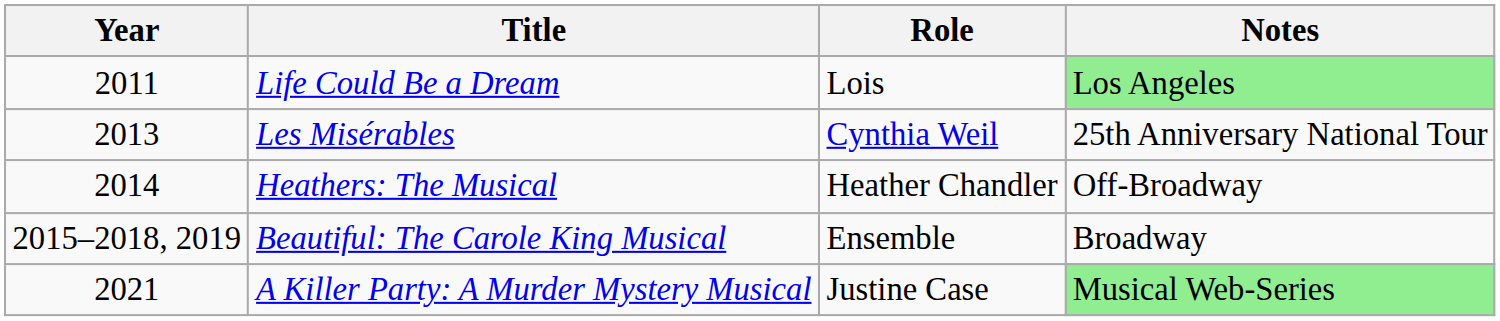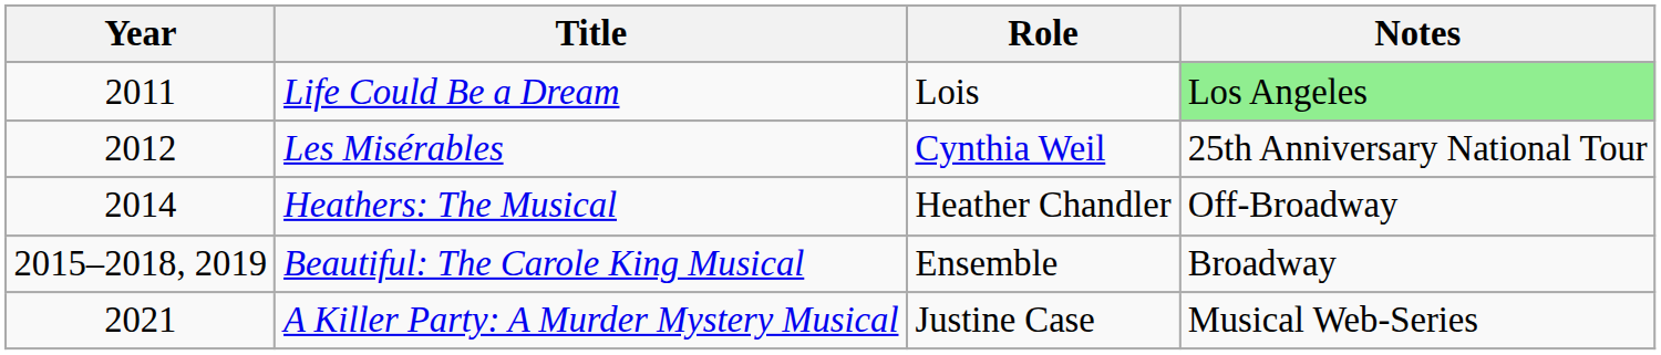 <table class="wikitable sortable">
 <tr>
 <th>Year</th>
 <th>Title</th>
 <th>Role</th>
 <th class="unsortable">Notes</th>
 </tr>
 <tr>
 <td align="center">2011</td>
 <td><em><a href='#'>Life Could Be a Dream</a></em></td>
 <td>Lois</td>
 <td style="background: lightgreen;">Los Angeles</td>
 </tr>
 <tr>
-<td align="center">2013</td>
+<td align="center">2012</td>
 <td><em><a href='#'>Les Misérables</a></em></td>
 <td><a href='#'>Cynthia Weil</a></td>
 <td>25th Anniversary National Tour <br> </td>
 </tr>
 <tr>
 <td align="center">2014</td>
 <td><em><a href='#'>Heathers: The Musical</a></em></td>
 <td>Heather Chandler</td>
 <td>Off-Broadway</td>
 </tr>
 <tr>
 <td align="center">2015–2018, 2019</td>
 <td><em><a href='#'>Beautiful: The Carole King Musical</a></em></td>
 <td>Ensemble </td>
 <td>Broadway </td>
 </tr>
 <tr>
 <td align="center">2021</td>
 <td><a href='#'><em>A Killer Party: A Murder Mystery Musical</em></a></td>
 <td>Justine Case</td>
-<td style="background: lightgreen;">Musical Web-Series</td>
+<td>Musical Web-Series</td>
 </tr>
 </table>
